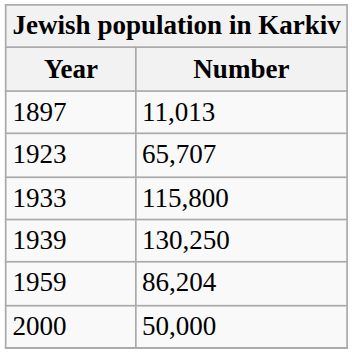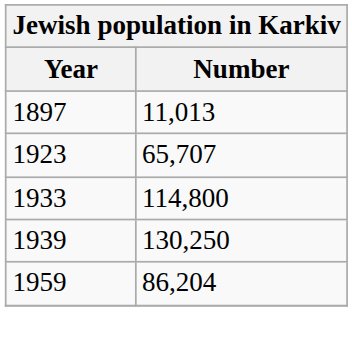 <table class="wikitable" style="float:right;">
 <tr>
 <th align="center" colspan="2"><strong>Jewish population</strong> in Karkiv</th>
 </tr>
 <tr>
 <th>Year</th>
 <th>Number</th>
 </tr>
 <tr>
 <td>1897</td>
 <td>11,013</td>
 </tr>
 <tr>
 <td>1923</td>
 <td>65,707</td>
 </tr>
 <tr>
 <td>1933</td>
-<td>115,800</td>
+<td>114,800</td>
 </tr>
 <tr>
 <td>1939</td>
 <td>130,250</td>
 </tr>
 <tr>
 <td>1959</td>
 <td>86,204</td>
 </tr>
 <tr>
-<td>2000</td>
-<td>50,000</td>
-</tr>
-<tr>
 </tr>
 </table>
